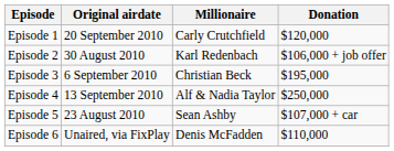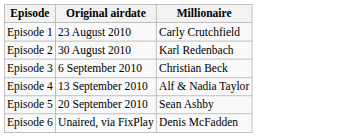 <table class="wikitable">
 <tr>
 <th>Episode</th>
 <th>Original airdate</th>
 <th>Millionaire</th>
-<th>Donation</th>
 </tr>
 <tr>
 <td>Episode 1</td>
-<td>20 September 2010</td>
+<td>23 August 2010</td>
 <td>Carly Crutchfield</td>
-<td>$120,000</td>
 </tr>
 <tr>
 <td>Episode 2</td>
 <td>30 August 2010</td>
 <td>Karl Redenbach</td>
-<td>$106,000 + job offer</td>
 </tr>
 <tr>
 <td>Episode 3</td>
 <td>6 September 2010</td>
 <td>Christian Beck</td>
-<td>$195,000</td>
 </tr>
 <tr>
 <td>Episode 4</td>
 <td>13 September 2010</td>
 <td>Alf & Nadia Taylor</td>
-<td>$250,000</td>
 </tr>
 <tr>
 <td>Episode 5</td>
-<td>23 August 2010</td>
+<td>20 September 2010</td>
 <td>Sean Ashby</td>
-<td>$107,000 + car</td>
 </tr>
 <tr>
 <td>Episode 6</td>
 <td>Unaired, via FixPlay</td>
 <td>Denis McFadden</td>
-<td>$110,000</td>
 </tr>
 </table>
